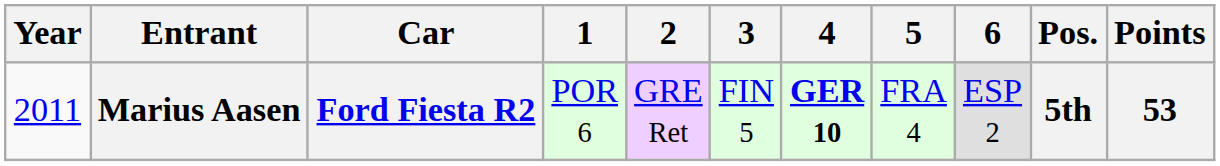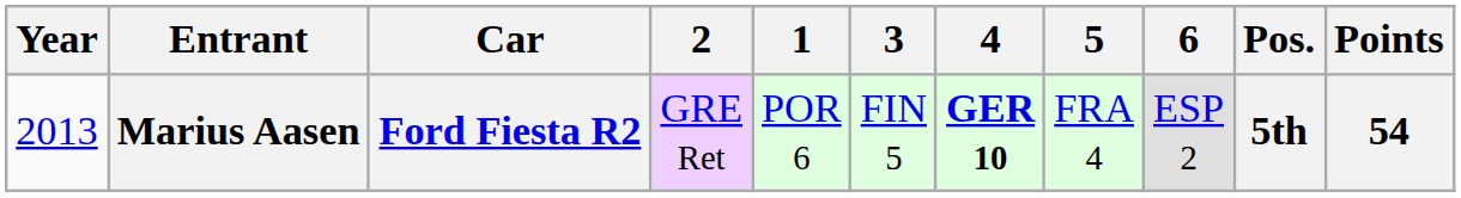 <table class="wikitable" style="text-align:center; font-size:90%;">
 <tr>
 <th>Year</th>
 <th>Entrant</th>
 <th>Car</th>
+<th>2</th>
 <th>1</th>
-<th>2</th>
 <th>3</th>
 <th>4</th>
 <th>5</th>
 <th>6</th>
 <th>Pos.</th>
 <th>Points</th>
 </tr>
 <tr>
-<td><a href='#'>2011</a></td>
+<td><a href='#'>2013</a></td>
 <th>Marius Aasen</th>
 <th><a href='#'>Ford Fiesta R2</a></th>
+<td style="background:#EFCFFF;"><a href='#'>GRE</a><br><small>Ret</small></td>
 <td style="background:#dfffdf;"><a href='#'>POR</a><br><small>6</small></td>
-<td style="background:#EFCFFF;"><a href='#'>GRE</a><br><small>Ret</small></td>
 <td style="background:#dfffdf;"><a href='#'>FIN</a><br><small>5</small></td>
 <td style="background:#dfffdf;"><strong><a href='#'>GER</a><br><small>10</small></strong></td>
 <td style="background:#dfffdf;"><a href='#'>FRA</a><br><small>4</small></td>
 <td style="background:#dfdfdf;"><a href='#'>ESP</a><br><small>2</small></td>
 <th>5th</th>
-<th>53</th>
+<th>54</th>
 </tr>
 </table>
